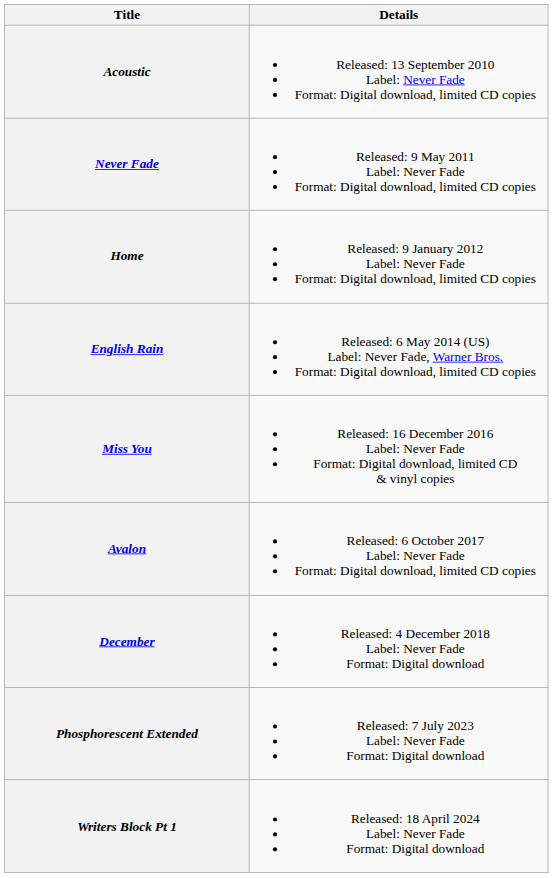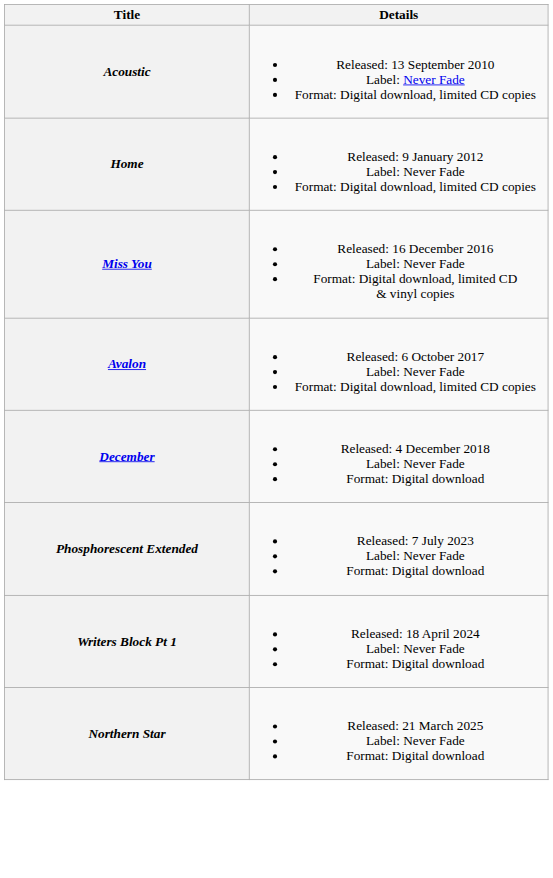 <table class="wikitable plainrowheaders" style="text-align:center;">
 <tr>
 <th scope="col" style="width:18em;">Title</th>
 <th scope="col" style="width:22em;">Details</th>
 </tr>
 <tr>
 <th scope="row"><em>Acoustic</em></th>
 <td><br><ul><li>Released: 13 September 2010</li><li>Label: <a href='#'>Never Fade</a></li><li>Format: Digital download, limited CD copies</li></ul></td>
 </tr>
 <tr>
-<th scope="row"><em><a href='#'>Never Fade</a></em></th>
-<td><br><ul><li>Released: 9 May 2011</li><li>Label: Never Fade</li><li>Format: Digital download, limited CD copies</li></ul></td>
-</tr>
-<tr>
 <th scope="row"><em>Home</em></th>
 <td><br><ul><li>Released: 9 January 2012</li><li>Label: Never Fade</li><li>Format: Digital download, limited CD copies</li></ul></td>
-</tr>
-<tr>
-<th scope="row"><em><a href='#'>English Rain</a></em></th>
-<td><br><ul><li>Released: 6 May 2014 (US)</li><li>Label: Never Fade, <a href='#'>Warner Bros.</a></li><li>Format: Digital download, limited CD copies</li></ul></td>
 </tr>
 <tr>
 <th scope="row"><em><a href='#'>Miss You</a></em></th>
 <td><br><ul><li>Released: 16 December 2016</li><li>Label: Never Fade</li><li>Format: Digital download, limited CD<br>& vinyl copies</li></ul></td>
 </tr>
 <tr>
 <th scope="row"><em><a href='#'>Avalon</a></em></th>
 <td><br><ul><li>Released: 6 October 2017</li><li>Label: Never Fade</li><li>Format: Digital download, limited CD copies</li></ul></td>
 </tr>
 <tr>
 <th scope="row"><em><a href='#'>December</a></em> <br></th>
 <td><br><ul><li>Released: 4 December 2018</li><li>Label: Never Fade</li><li>Format: Digital download</li></ul></td>
 </tr>
 <tr>
 <th scope="row"><em>Phosphorescent Extended</em></th>
 <td><br><ul><li>Released: 7 July 2023</li><li>Label: Never Fade</li><li>Format: Digital download</li></ul></td>
 </tr>
 <tr>
 <th scope="row"><em>Writers Block Pt 1</em></th>
 <td><br><ul><li>Released: 18 April 2024</li><li>Label: Never Fade</li><li>Format: Digital download</li></ul></td>
 </tr>
+<tr>
+<th scope="row"><em>Northern Star</em></th>
+<td><br><ul><li>Released: 21 March 2025</li><li>Label: Never Fade</li><li>Format: Digital download</li></ul></td>
+</tr>
 </table>
